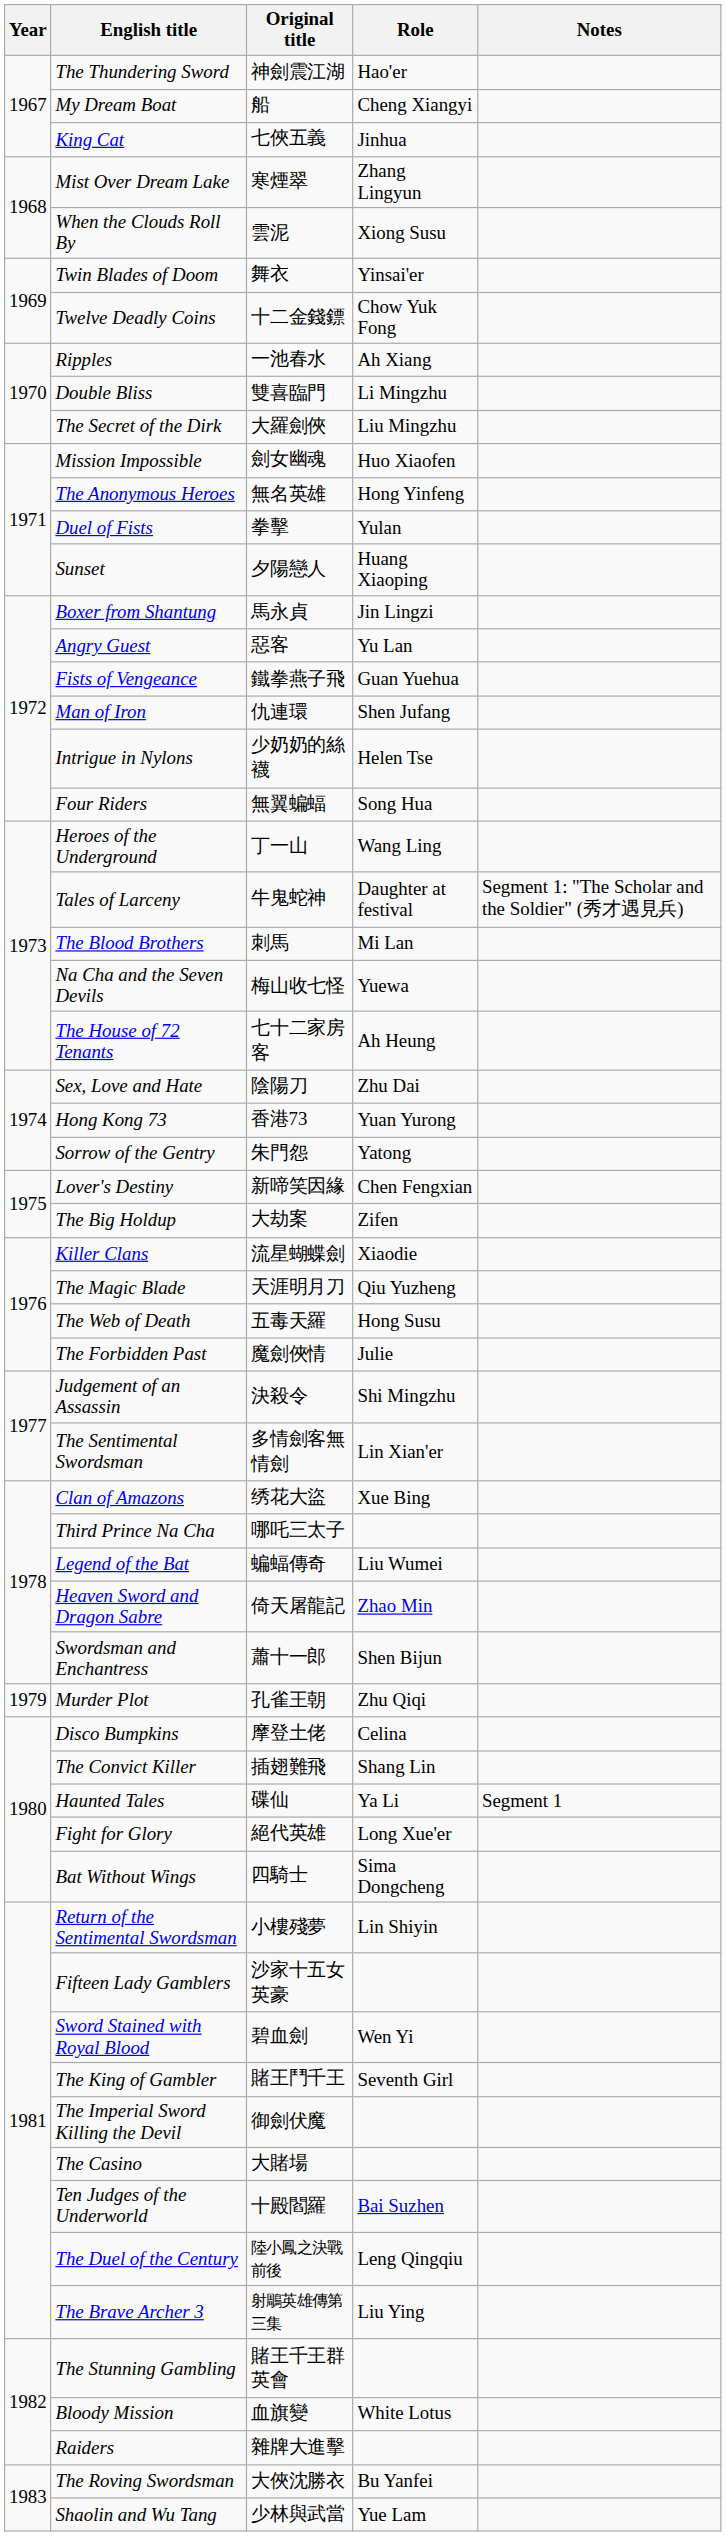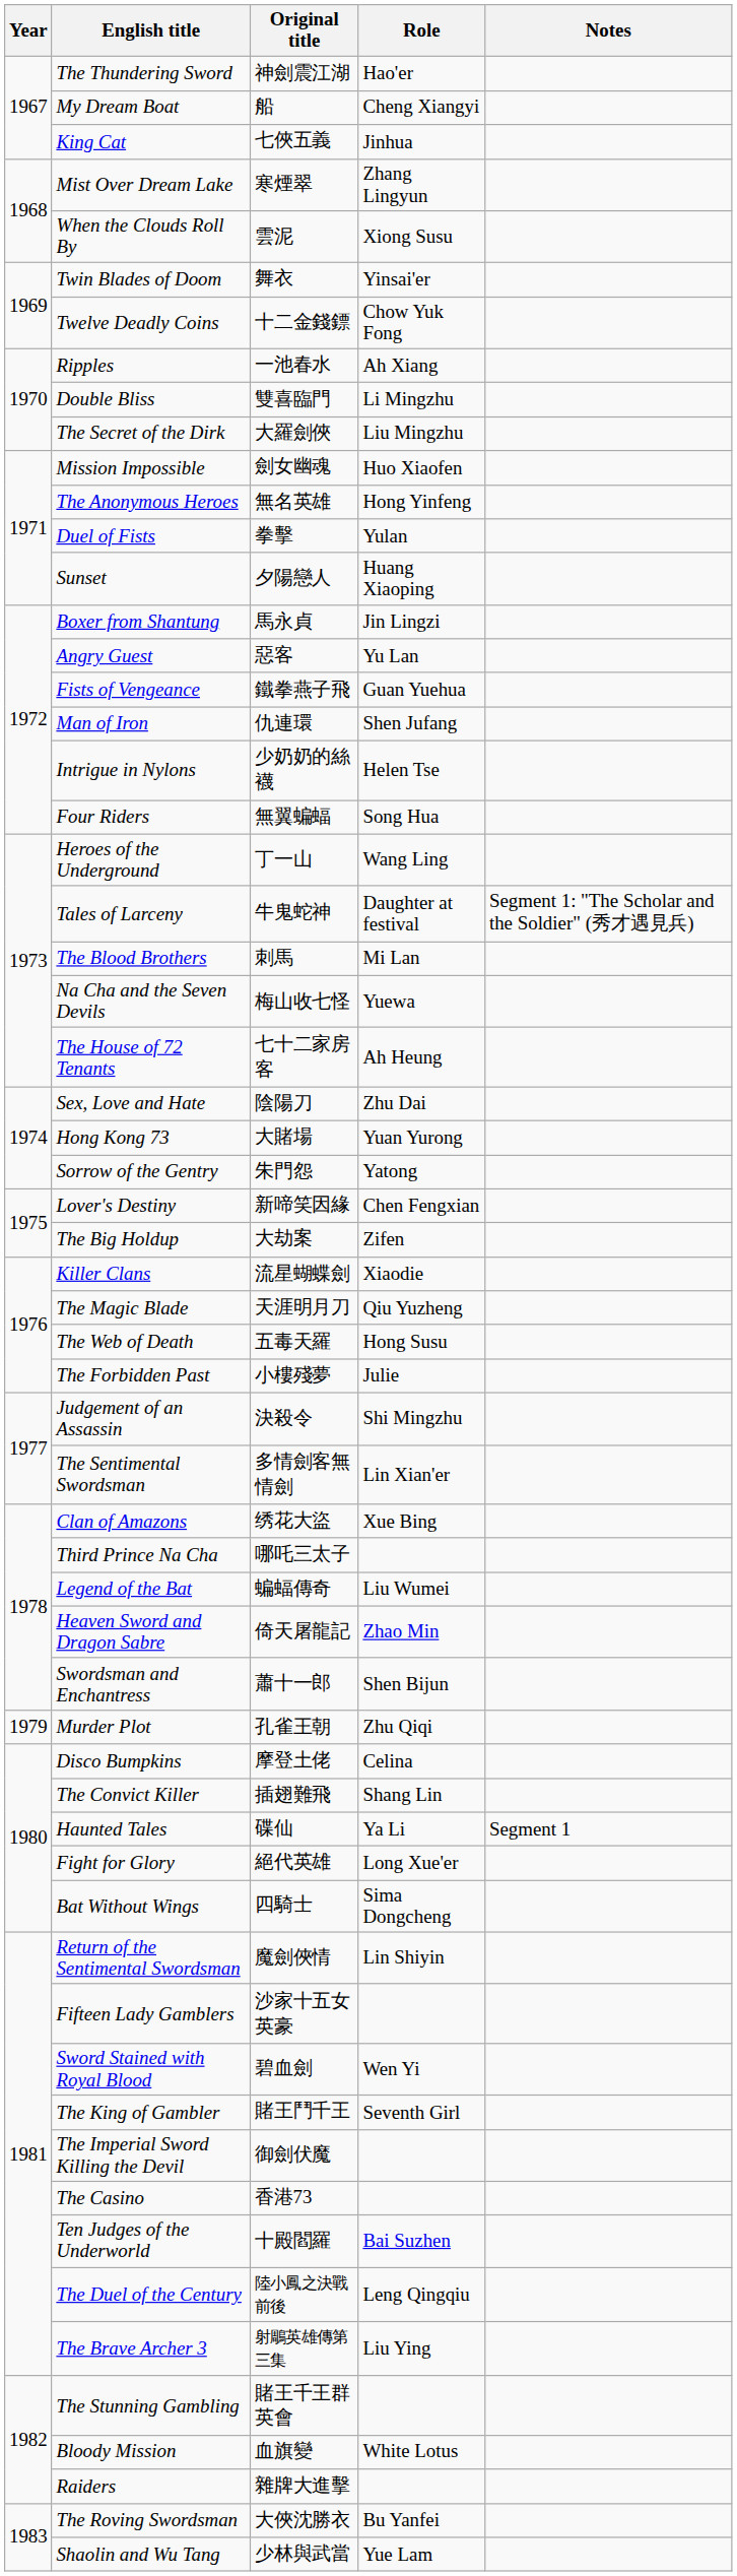 <table class="wikitable sortable">
 <tr>
 <th>Year</th>
 <th>English title</th>
 <th>Original title</th>
 <th>Role</th>
 <th class="unsortable">Notes</th>
 </tr>
 <tr>
 <td rowspan=3>1967</td>
 <td><em>The Thundering Sword</em></td>
 <td>神劍震江湖</td>
 <td>Hao'er</td>
 <td></td>
 </tr>
 <tr>
 <td><em>My Dream Boat</em></td>
 <td>船</td>
 <td>Cheng Xiangyi</td>
 <td></td>
 </tr>
 <tr>
 <td><em><a href='#'>King Cat</a></em></td>
 <td>七俠五義</td>
 <td>Jinhua</td>
 <td></td>
 </tr>
 <tr>
 <td rowspan=2>1968</td>
 <td><em>Mist Over Dream Lake</em></td>
 <td>寒煙翠</td>
 <td>Zhang Lingyun</td>
 <td></td>
 </tr>
 <tr>
 <td><em>When the Clouds Roll By</em></td>
 <td>雲泥</td>
 <td>Xiong Susu</td>
 <td></td>
 </tr>
 <tr>
 <td rowspan=2>1969</td>
 <td><em>Twin Blades of Doom</em></td>
 <td>舞衣</td>
 <td>Yinsai'er</td>
 <td></td>
 </tr>
 <tr>
 <td><em>Twelve Deadly Coins</em></td>
 <td>十二金錢鏢</td>
 <td>Chow Yuk Fong</td>
 <td></td>
 </tr>
 <tr>
 <td rowspan=3>1970</td>
 <td><em>Ripples</em></td>
 <td>一池春水</td>
 <td>Ah Xiang</td>
 <td></td>
 </tr>
 <tr>
 <td><em>Double Bliss</em></td>
 <td>雙喜臨門</td>
 <td>Li Mingzhu</td>
 <td></td>
 </tr>
 <tr>
 <td><em>The Secret of the Dirk</em></td>
 <td>大羅劍俠</td>
 <td>Liu Mingzhu</td>
 <td></td>
 </tr>
 <tr>
 <td rowspan=4>1971</td>
 <td><em>Mission Impossible</em></td>
 <td>劍女幽魂</td>
 <td>Huo Xiaofen</td>
 <td></td>
 </tr>
 <tr>
 <td><em><a href='#'>The Anonymous Heroes</a></em></td>
 <td>無名英雄</td>
 <td>Hong Yinfeng</td>
 <td></td>
 </tr>
 <tr>
 <td><em><a href='#'>Duel of Fists</a></em></td>
 <td>拳擊</td>
 <td>Yulan</td>
 <td></td>
 </tr>
 <tr>
 <td><em>Sunset</em></td>
 <td>夕陽戀人</td>
 <td>Huang Xiaoping</td>
 <td></td>
 </tr>
 <tr>
 <td rowspan=6>1972</td>
 <td><em><a href='#'>Boxer from Shantung</a></em></td>
 <td>馬永貞</td>
 <td>Jin Lingzi</td>
 <td></td>
 </tr>
 <tr>
 <td><em><a href='#'>Angry Guest</a></em></td>
 <td>惡客</td>
 <td>Yu Lan</td>
 <td></td>
 </tr>
 <tr>
 <td><em><a href='#'>Fists of Vengeance</a></em></td>
 <td>鐵拳燕子飛</td>
 <td>Guan Yuehua</td>
 <td></td>
 </tr>
 <tr>
 <td><em><a href='#'>Man of Iron</a></em></td>
 <td>仇連環</td>
 <td>Shen Jufang</td>
 <td></td>
 </tr>
 <tr>
 <td><em>Intrigue in Nylons</em></td>
 <td>少奶奶的絲襪</td>
 <td>Helen Tse</td>
 <td></td>
 </tr>
 <tr>
 <td><em>Four Riders</em></td>
 <td>無翼蝙蝠</td>
 <td>Song Hua</td>
 <td></td>
 </tr>
 <tr>
 <td rowspan=5>1973</td>
 <td><em>Heroes of the Underground</em></td>
 <td>丁一山</td>
 <td>Wang Ling</td>
 <td></td>
 </tr>
 <tr>
 <td><em>Tales of Larceny</em></td>
 <td>牛鬼蛇神</td>
 <td>Daughter at festival</td>
 <td>Segment 1: "The Scholar and the Soldier" (秀才遇見兵)</td>
 </tr>
 <tr>
 <td><em><a href='#'>The Blood Brothers</a></em></td>
 <td>刺馬</td>
 <td>Mi Lan</td>
 <td></td>
 </tr>
 <tr>
 <td><em>Na Cha and the Seven Devils</em></td>
 <td>梅山收七怪</td>
 <td>Yuewa</td>
 <td></td>
 </tr>
 <tr>
 <td><em><a href='#'>The House of 72 Tenants</a></em></td>
 <td>七十二家房客</td>
 <td>Ah Heung</td>
 <td></td>
 </tr>
 <tr>
 <td rowspan=3>1974</td>
 <td><em>Sex, Love and Hate</em></td>
 <td>陰陽刀</td>
 <td>Zhu Dai</td>
 <td></td>
 </tr>
 <tr>
 <td><em>Hong Kong 73</em></td>
-<td>香港73</td>
+<td>大賭場</td>
 <td>Yuan Yurong</td>
 <td></td>
 </tr>
 <tr>
 <td><em>Sorrow of the Gentry</em></td>
 <td>朱門怨</td>
 <td>Yatong</td>
 <td></td>
 </tr>
 <tr>
 <td rowspan=2>1975</td>
 <td><em>Lover's Destiny</em></td>
 <td>新啼笑因緣</td>
 <td>Chen Fengxian</td>
 <td></td>
 </tr>
 <tr>
 <td><em>The Big Holdup</em></td>
 <td>大劫案</td>
 <td>Zifen</td>
 <td></td>
 </tr>
 <tr>
 <td rowspan=4>1976</td>
 <td><em><a href='#'>Killer Clans</a></em></td>
 <td>流星蝴蝶劍</td>
 <td>Xiaodie</td>
 <td></td>
 </tr>
 <tr>
 <td><em>The Magic Blade</em></td>
 <td>天涯明月刀</td>
 <td>Qiu Yuzheng</td>
 <td></td>
 </tr>
 <tr>
 <td><em>The Web of Death</em></td>
 <td>五毒天羅</td>
 <td>Hong Susu</td>
 <td></td>
 </tr>
 <tr>
 <td><em>The Forbidden Past</em></td>
-<td>魔劍俠情</td>
+<td>小樓殘夢</td>
 <td>Julie</td>
 <td></td>
 </tr>
 <tr>
 <td rowspan=2>1977</td>
 <td><em>Judgement of an Assassin</em></td>
 <td>決殺令</td>
 <td>Shi Mingzhu</td>
 <td></td>
 </tr>
 <tr>
 <td><em>The Sentimental Swordsman</em></td>
 <td>多情劍客無情劍</td>
 <td>Lin Xian'er</td>
 <td></td>
 </tr>
 <tr>
 <td rowspan=5>1978</td>
 <td><em><a href='#'>Clan of Amazons</a></em></td>
 <td>绣花大盜</td>
 <td>Xue Bing</td>
 <td></td>
 </tr>
 <tr>
 <td><em>Third Prince Na Cha</em></td>
 <td>哪吒三太子</td>
 <td></td>
 <td></td>
 </tr>
 <tr>
 <td><em><a href='#'>Legend of the Bat</a></em></td>
 <td>蝙蝠傳奇</td>
 <td>Liu Wumei</td>
 <td></td>
 </tr>
 <tr>
 <td><em><a href='#'>Heaven Sword and Dragon Sabre</a></em></td>
 <td>倚天屠龍記</td>
 <td><a href='#'>Zhao Min</a></td>
 <td></td>
 </tr>
 <tr>
 <td><em>Swordsman and Enchantress</em></td>
 <td>蕭十一郎</td>
 <td>Shen Bijun</td>
 <td></td>
 </tr>
 <tr>
 <td>1979</td>
 <td><em>Murder Plot</em></td>
 <td>孔雀王朝</td>
 <td>Zhu Qiqi</td>
 <td></td>
 </tr>
 <tr>
 <td rowspan=5>1980</td>
 <td><em>Disco Bumpkins</em></td>
 <td>摩登土佬</td>
 <td>Celina</td>
 <td></td>
 </tr>
 <tr>
 <td><em>The Convict Killer</em></td>
 <td>插翅難飛</td>
 <td>Shang Lin</td>
 <td></td>
 </tr>
 <tr>
 <td><em>Haunted Tales</em></td>
 <td>碟仙</td>
 <td>Ya Li</td>
 <td>Segment 1</td>
 </tr>
 <tr>
 <td><em>Fight for Glory</em></td>
 <td>絕代英雄</td>
 <td>Long Xue'er</td>
 <td></td>
 </tr>
 <tr>
 <td><em>Bat Without Wings</em></td>
 <td>四騎士</td>
 <td>Sima Dongcheng</td>
 <td></td>
 </tr>
 <tr>
 <td rowspan=9>1981</td>
 <td><em><a href='#'>Return of the Sentimental Swordsman</a></em></td>
-<td>小樓殘夢</td>
+<td>魔劍俠情</td>
 <td>Lin Shiyin</td>
 <td></td>
 </tr>
 <tr>
 <td><em>Fifteen Lady Gamblers</em></td>
 <td>沙家十五女英豪</td>
 <td></td>
 <td></td>
 </tr>
 <tr>
 <td><em><a href='#'>Sword Stained with Royal Blood</a></em></td>
 <td>碧血劍</td>
 <td>Wen Yi</td>
 <td></td>
 </tr>
 <tr>
 <td><em>The King of Gambler</em></td>
 <td>賭王鬥千王</td>
 <td>Seventh Girl</td>
 <td></td>
 </tr>
 <tr>
 <td><em>The Imperial Sword Killing the Devil</em></td>
 <td>御劍伏魔</td>
 <td></td>
 <td></td>
 </tr>
 <tr>
 <td><em>The Casino</em></td>
-<td>大賭場</td>
+<td>香港73</td>
 <td></td>
 <td></td>
 </tr>
 <tr>
 <td><em>Ten Judges of the Underworld</em></td>
 <td>十殿閻羅</td>
 <td><a href='#'>Bai Suzhen</a></td>
 <td></td>
 </tr>
 <tr>
 <td><em><a href='#'>The Duel of the Century</a></em></td>
 <td><small>陸小鳳之決戰前後</small></td>
 <td>Leng Qingqiu</td>
 <td></td>
 </tr>
 <tr>
 <td><em><a href='#'>The Brave Archer 3</a></em></td>
 <td><small>射鵰英雄傳第三集</small></td>
 <td>Liu Ying</td>
 <td></td>
 </tr>
 <tr>
 <td rowspan=3>1982</td>
 <td><em>The Stunning Gambling</em></td>
 <td>賭王千王群英會</td>
 <td></td>
 <td></td>
 </tr>
 <tr>
 <td><em>Bloody Mission</em></td>
 <td>血旗變</td>
 <td>White Lotus</td>
 <td></td>
 </tr>
 <tr>
 <td><em>Raiders</em></td>
 <td>雜牌大進擊</td>
 <td></td>
 <td></td>
 </tr>
 <tr>
 <td rowspan=2>1983</td>
 <td><em>The Roving Swordsman</em></td>
 <td>大俠沈勝衣</td>
 <td>Bu Yanfei</td>
 <td></td>
 </tr>
 <tr>
 <td><em>Shaolin and Wu Tang</em></td>
 <td>少林與武當</td>
 <td>Yue Lam</td>
 <td></td>
 </tr>
 </table>
